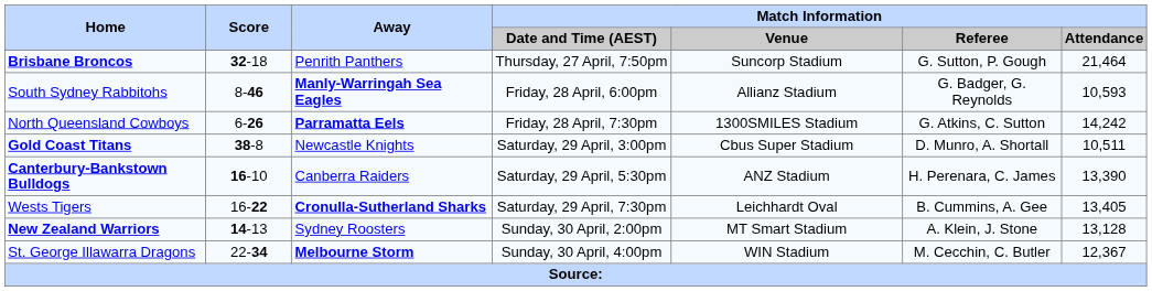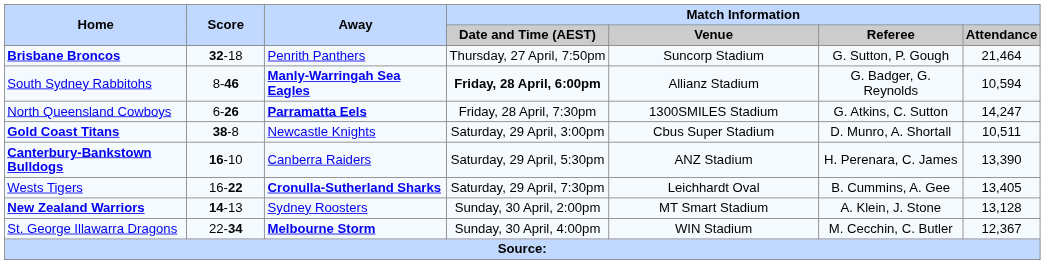 <table border=1 style="border-collapse:collapse;  text-align:center;" cellpadding=3 cellspacing=0 width=100%>
 <tr bgcolor=#C1D8FF>
 <th rowspan=2 width=19%>Home</th>
 <th rowspan=2 width=8%>Score</th>
 <th rowspan=2 width=19%>Away</th>
 <th colspan=6>Match Information</th>
 </tr>
 <tr bgcolor=#CCCCCC>
 <th width=17%>Date and Time (AEST)</th>
 <th width=22%>Venue</th>
 <th width=50%>Referee</th>
 <th width=7%>Attendance</th>
 </tr>
 <tr style="text-align:center; background:#f5faff;">
 <td align="left"><strong><a href='#'>Brisbane Broncos</a></strong></td>
 <td><strong>32</strong>-18</td>
 <td align="left"> <a href='#'>Penrith Panthers</a></td>
 <td>Thursday, 27 April, 7:50pm</td>
 <td>Suncorp Stadium</td>
 <td>G. Sutton, P. Gough</td>
 <td>21,464</td>
 </tr>
 <tr style="text-align:center; background:#f5faff;">
 <td align="left"> <a href='#'>South Sydney Rabbitohs</a></td>
 <td>8-<strong>46</strong></td>
 <td align="left"> <strong><a href='#'>Manly-Warringah Sea Eagles</a></strong></td>
-<td>Friday, 28 April, 6:00pm</td>
+<td><strong>Friday, 28 April, 6:00pm</strong></td>
 <td>Allianz Stadium</td>
 <td>G. Badger, G. Reynolds</td>
-<td>10,593</td>
+<td>10,594</td>
 </tr>
 <tr style="text-align:center; background:#f5faff;">
 <td align="left"> <a href='#'>North Queensland Cowboys</a></td>
 <td>6-<strong>26</strong></td>
 <td align="left"> <strong><a href='#'>Parramatta Eels</a></strong></td>
 <td>Friday, 28 April, 7:30pm</td>
 <td>1300SMILES Stadium</td>
 <td>G. Atkins, C. Sutton</td>
-<td>14,242</td>
+<td>14,247</td>
 </tr>
 <tr style="text-align:center; background:#f5faff;">
 <td align="left"> <strong><a href='#'>Gold Coast Titans</a></strong></td>
 <td><strong>38</strong>-8</td>
 <td align="left"> <a href='#'>Newcastle Knights</a></td>
 <td>Saturday, 29 April, 3:00pm</td>
 <td>Cbus Super Stadium</td>
 <td>D. Munro, A. Shortall</td>
 <td>10,511</td>
 </tr>
 <tr style="text-align:center; background:#f5faff;">
 <td align="left"><strong><a href='#'>Canterbury-Bankstown Bulldogs</a></strong></td>
 <td><strong>16</strong>-10</td>
 <td align="left"> <a href='#'>Canberra Raiders</a></td>
 <td>Saturday, 29 April, 5:30pm</td>
 <td>ANZ Stadium</td>
 <td>H. Perenara, C. James</td>
 <td>13,390</td>
 </tr>
 <tr style="text-align:center; background:#f5faff;">
 <td align="left"> <a href='#'>Wests Tigers</a></td>
 <td>16-<strong>22</strong></td>
 <td align="left"> <strong><a href='#'>Cronulla-Sutherland Sharks</a></strong></td>
 <td>Saturday, 29 April, 7:30pm</td>
 <td>Leichhardt Oval</td>
 <td>B. Cummins, A. Gee</td>
 <td>13,405</td>
 </tr>
 <tr style="text-align:center; background:#f5faff;">
 <td align="left"> <strong><a href='#'>New Zealand Warriors</a></strong></td>
 <td><strong>14</strong>-13</td>
 <td align="left"> <a href='#'>Sydney Roosters</a></td>
 <td>Sunday, 30 April, 2:00pm</td>
 <td>MT Smart Stadium</td>
 <td>A. Klein, J. Stone</td>
 <td>13,128</td>
 </tr>
 <tr style="text-align:center; background:#f5faff;">
 <td align="left"> <a href='#'>St. George Illawarra Dragons</a></td>
 <td>22-<strong>34</strong></td>
 <td align="left"> <strong><a href='#'>Melbourne Storm</a></strong></td>
 <td>Sunday, 30 April, 4:00pm</td>
 <td>WIN Stadium</td>
 <td>M. Cecchin, C. Butler</td>
 <td>12,367</td>
 </tr>
 <tr style="background:#c1d8ff;">
 <th colspan=7>Source:</th>
 </tr>
 </table>
